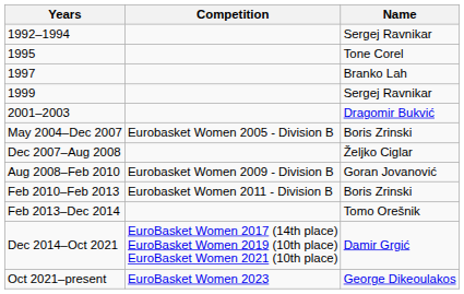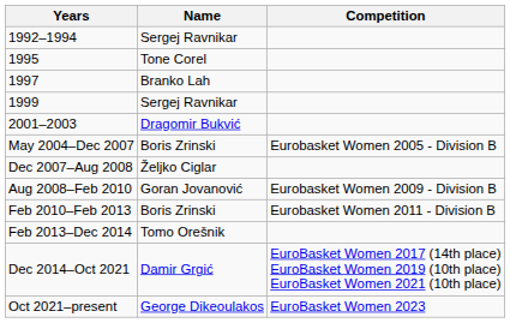 <table class="wikitable" style="text-align: left;">
 <tr>
 <th>Years</th>
+<th>Name</th>
 <th>Competition</th>
-<th>Name</th>
 </tr>
 <tr>
 <td>1992–1994</td>
+<td> Sergej Ravnikar</td>
 <td></td>
-<td> Sergej Ravnikar</td>
 </tr>
 <tr>
 <td>1995</td>
+<td> Tone Corel</td>
 <td></td>
-<td> Tone Corel</td>
 </tr>
 <tr>
 <td>1997</td>
+<td> Branko Lah</td>
 <td></td>
-<td> Branko Lah</td>
 </tr>
 <tr>
 <td>1999</td>
+<td> Sergej Ravnikar</td>
 <td></td>
-<td> Sergej Ravnikar</td>
 </tr>
 <tr>
 <td>2001–2003</td>
+<td> <a href='#'>Dragomir Bukvić</a></td>
 <td></td>
-<td> <a href='#'>Dragomir Bukvić</a></td>
 </tr>
 <tr>
 <td>May 2004–Dec 2007</td>
+<td> Boris Zrinski</td>
 <td>Eurobasket Women 2005 - Division B</td>
-<td> Boris Zrinski</td>
 </tr>
 <tr>
 <td>Dec 2007–Aug 2008</td>
+<td> Željko Ciglar</td>
 <td></td>
-<td> Željko Ciglar</td>
 </tr>
 <tr>
 <td>Aug 2008–Feb 2010</td>
+<td> Goran Jovanović</td>
 <td>Eurobasket Women 2009 - Division B</td>
-<td> Goran Jovanović</td>
 </tr>
 <tr>
 <td>Feb 2010–Feb 2013</td>
+<td> Boris Zrinski</td>
 <td>Eurobasket Women 2011 - Division B</td>
-<td> Boris Zrinski</td>
 </tr>
 <tr>
 <td>Feb 2013–Dec 2014</td>
+<td> Tomo Orešnik</td>
 <td></td>
-<td> Tomo Orešnik</td>
 </tr>
 <tr>
 <td>Dec 2014–Oct 2021</td>
+<td><a href='#'>Damir Grgić</a></td>
 <td><a href='#'>EuroBasket Women 2017</a> (14th place)<br><a href='#'>EuroBasket Women 2019</a> (10th place)<br><a href='#'>EuroBasket Women 2021</a> (10th place)</td>
-<td><a href='#'>Damir Grgić</a></td>
 </tr>
 <tr>
 <td>Oct 2021–present</td>
+<td><a href='#'>George Dikeoulakos</a></td>
 <td><a href='#'>EuroBasket Women 2023</a></td>
-<td><a href='#'>George Dikeoulakos</a></td>
 </tr>
 </table>
